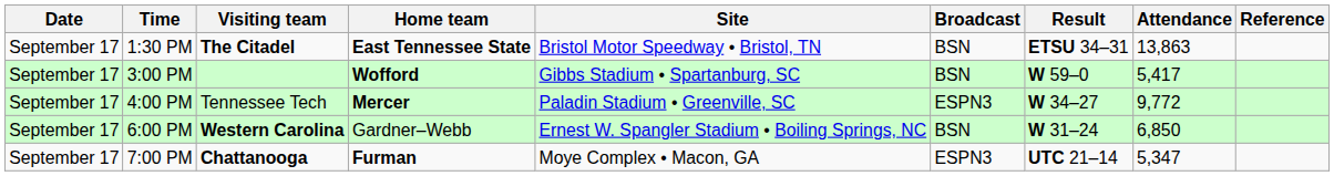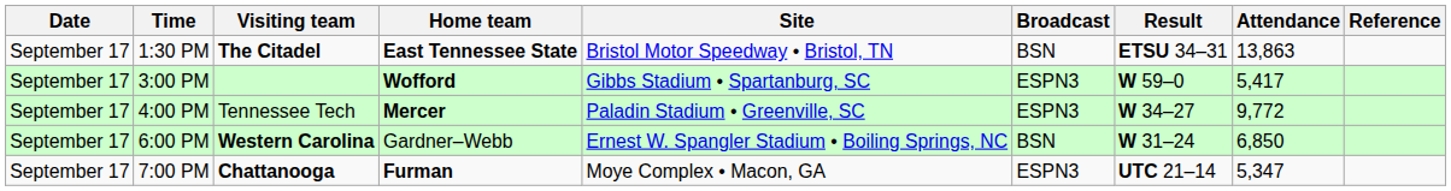 <table class="wikitable" style="font-size:95%;">
 <tr>
 <th>Date</th>
 <th>Time</th>
 <th>Visiting team</th>
 <th>Home team</th>
 <th>Site</th>
 <th>Broadcast</th>
 <th>Result</th>
 <th>Attendance</th>
 <th class="unsortable">Reference</th>
 </tr>
 <tr>
 <td>September 17</td>
 <td>1:30 PM</td>
 <td><strong>The Citadel</strong></td>
 <td><strong>East Tennessee State</strong></td>
 <td><a href='#'>Bristol Motor Speedway</a> • <a href='#'>Bristol, TN</a></td>
 <td>BSN</td>
 <td><strong>ETSU</strong> 34–31</td>
 <td>13,863</td>
 <td></td>
 </tr>
 <tr bgcolor=ccffcc>
 <td>September 17</td>
 <td>3:00 PM</td>
 <td></td>
 <td><strong>Wofford</strong></td>
 <td><a href='#'>Gibbs Stadium</a> • <a href='#'>Spartanburg, SC</a></td>
-<td>BSN</td>
+<td>ESPN3</td>
 <td><strong>W</strong> 59–0</td>
 <td>5,417</td>
 <td></td>
 </tr>
 <tr bgcolor=ccffcc>
 <td>September 17</td>
 <td>4:00 PM</td>
 <td>Tennessee Tech</td>
 <td><strong>Mercer</strong></td>
 <td><a href='#'>Paladin Stadium</a> • <a href='#'>Greenville, SC</a></td>
 <td>ESPN3</td>
 <td><strong>W</strong> 34–27</td>
 <td>9,772</td>
 <td></td>
 </tr>
 <tr bgcolor=ccffcc>
 <td>September 17</td>
 <td>6:00 PM</td>
 <td><strong>Western Carolina</strong></td>
 <td>Gardner–Webb</td>
 <td><a href='#'>Ernest W. Spangler Stadium</a> • <a href='#'>Boiling Springs, NC</a></td>
 <td>BSN</td>
 <td><strong>W</strong> 31–24</td>
 <td>6,850</td>
 <td></td>
 </tr>
 <tr>
 <td>September 17</td>
 <td>7:00 PM</td>
 <td><strong>Chattanooga</strong></td>
 <td><strong>Furman</strong></td>
 <td>Moye Complex • Macon, GA</td>
 <td>ESPN3</td>
 <td><strong>UTC</strong> 21–14</td>
 <td>5,347</td>
 <td></td>
 </tr>
 </table>
